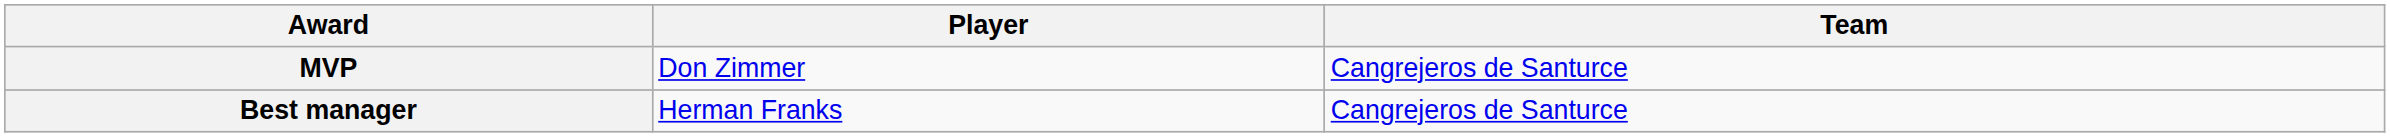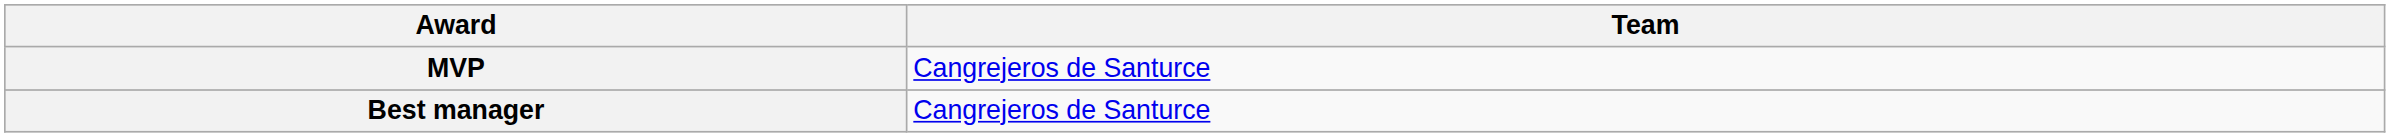 <table class="wikitable plainrowheaders" style="border-collapse:collapse; width:90%">
 <tr>
 <th>Award</th>
-<th>Player</th>
 <th>Team</th>
 </tr>
 <tr>
 <th scope="row"><strong>MVP</strong></th>
-<td> <a href='#'>Don Zimmer</a></td>
 <td> <a href='#'>Cangrejeros de Santurce</a></td>
 </tr>
 <tr>
 <th scope="row"><strong>Best manager</strong></th>
-<td> <a href='#'>Herman Franks</a></td>
 <td> <a href='#'>Cangrejeros de Santurce</a></td>
 </tr>
 </table>
